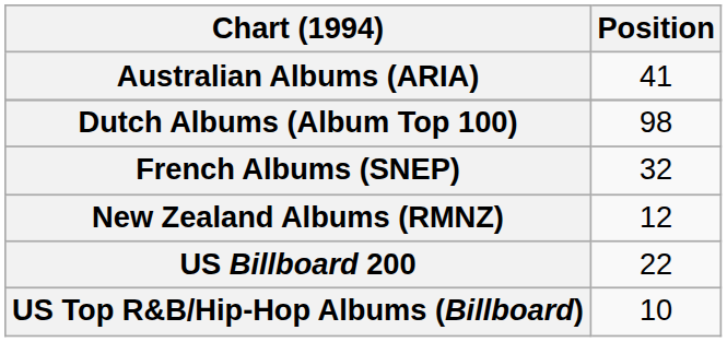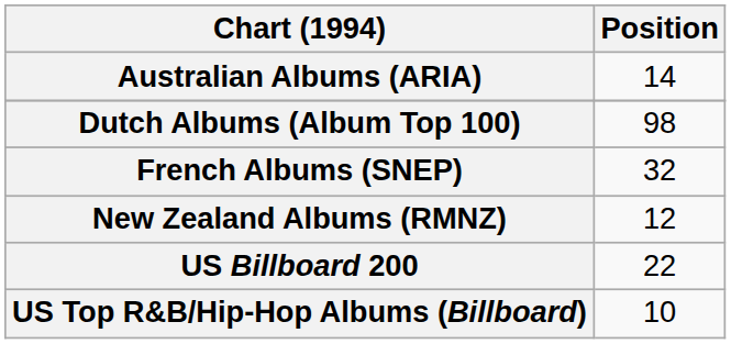 <table class="wikitable sortable plainrowheaders" style="text-align:center">
 <tr>
 <th scope="col">Chart (1994)</th>
 <th scope="col">Position</th>
 </tr>
 <tr>
 <th scope="row">Australian Albums (ARIA)</th>
-<td>41</td>
+<td>14</td>
 </tr>
 <tr>
 </tr>
 <tr>
 <th scope="row">Dutch Albums (Album Top 100)</th>
 <td>98</td>
 </tr>
 <tr>
 <th scope="row">French Albums (SNEP)</th>
 <td>32</td>
 </tr>
 <tr>
 <th scope="row">New Zealand Albums (RMNZ)</th>
 <td>12</td>
 </tr>
 <tr>
 <th scope="row">US <em>Billboard</em> 200</th>
 <td>22</td>
 </tr>
 <tr>
 <th scope="row">US Top R&B/Hip-Hop Albums (<em>Billboard</em>)</th>
 <td>10</td>
 </tr>
 </table>
